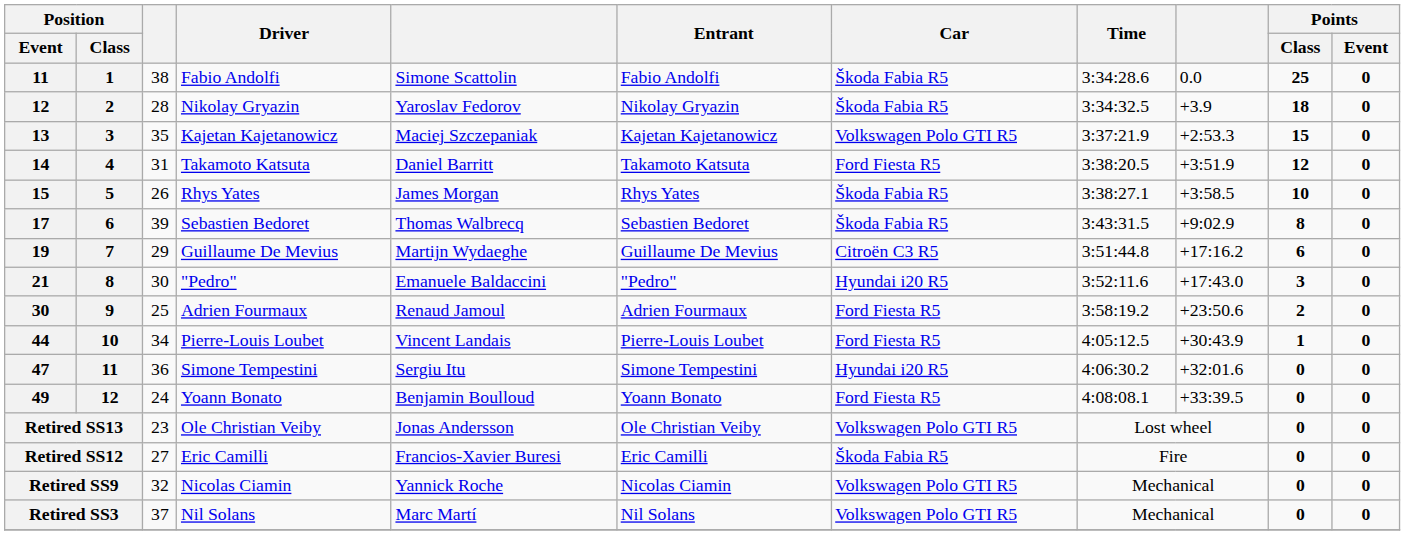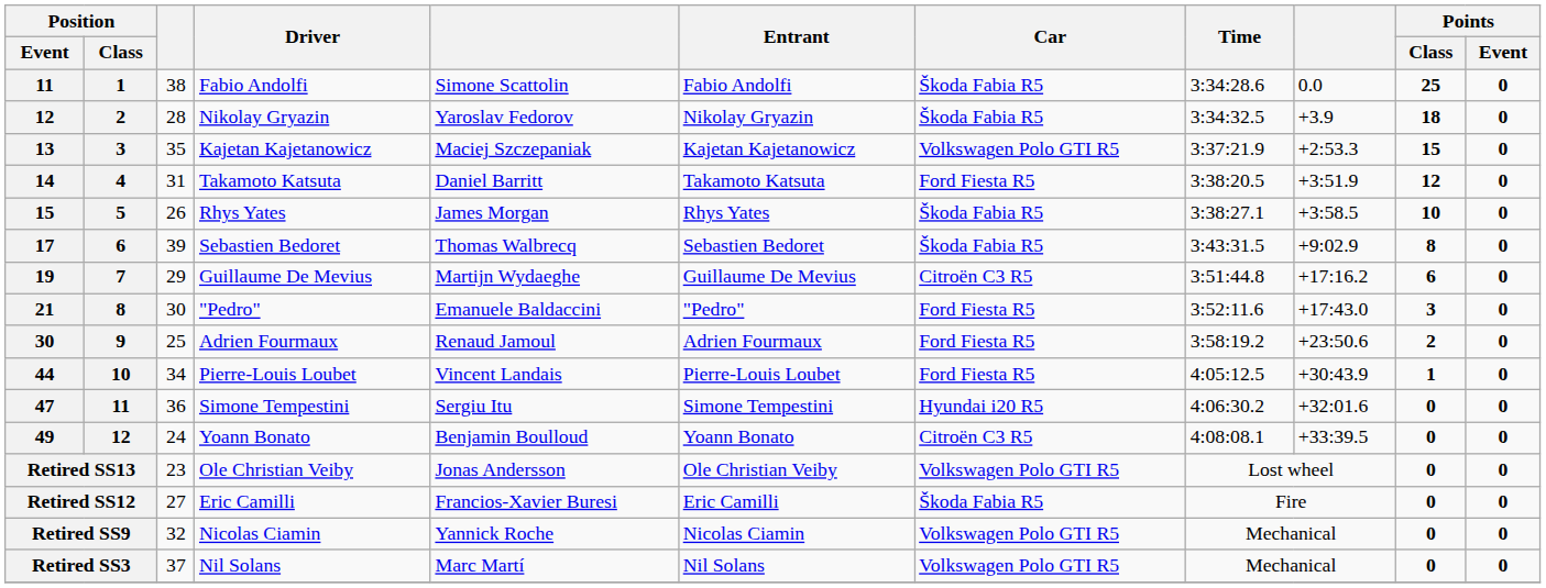 <table class="wikitable" width=85% style="font-size: 85%;">
 <tr>
 <th colspan="2">Position</th>
 <th rowspan="2"></th>
 <th rowspan="2">Driver</th>
 <th rowspan="2"></th>
 <th rowspan="2">Entrant</th>
 <th rowspan="2">Car</th>
 <th rowspan="2">Time</th>
 <th rowspan="2"></th>
 <th colspan="2">Points</th>
 </tr>
 <tr>
 <th>Event</th>
 <th>Class</th>
 <th>Class</th>
 <th>Event</th>
 </tr>
 <tr>
 <th>11</th>
 <th>1</th>
 <td align="center">38</td>
 <td><a href='#'>Fabio Andolfi</a></td>
 <td><a href='#'>Simone Scattolin</a></td>
 <td><a href='#'>Fabio Andolfi</a></td>
 <td><a href='#'>Škoda Fabia R5</a></td>
 <td>3:34:28.6</td>
 <td>0.0</td>
 <td align="center"><strong>25</strong></td>
 <td align="center"><strong>0</strong></td>
 </tr>
 <tr>
 <th>12</th>
 <th>2</th>
 <td align="center">28</td>
 <td><a href='#'>Nikolay Gryazin</a></td>
 <td><a href='#'>Yaroslav Fedorov</a></td>
 <td><a href='#'>Nikolay Gryazin</a></td>
 <td><a href='#'>Škoda Fabia R5</a></td>
 <td>3:34:32.5</td>
 <td>+3.9</td>
 <td align="center"><strong>18</strong></td>
 <td align="center"><strong>0</strong></td>
 </tr>
 <tr>
 <th>13</th>
 <th>3</th>
 <td align="center">35</td>
 <td nowrap><a href='#'>Kajetan Kajetanowicz</a></td>
 <td><a href='#'>Maciej Szczepaniak</a></td>
 <td nowrap><a href='#'>Kajetan Kajetanowicz</a></td>
 <td><a href='#'>Volkswagen Polo GTI R5</a></td>
 <td>3:37:21.9</td>
 <td>+2:53.3</td>
 <td align="center"><strong>15</strong></td>
 <td align="center"><strong>0</strong></td>
 </tr>
 <tr>
 <th>14</th>
 <th>4</th>
 <td align="center">31</td>
 <td><a href='#'>Takamoto Katsuta</a></td>
 <td><a href='#'>Daniel Barritt</a></td>
 <td><a href='#'>Takamoto Katsuta</a></td>
 <td><a href='#'>Ford Fiesta R5</a></td>
 <td>3:38:20.5</td>
 <td>+3:51.9</td>
 <td align="center"><strong>12</strong></td>
 <td align="center"><strong>0</strong></td>
 </tr>
 <tr>
 <th>15</th>
 <th>5</th>
 <td align="center">26</td>
 <td><a href='#'>Rhys Yates</a></td>
 <td><a href='#'>James Morgan</a></td>
 <td><a href='#'>Rhys Yates</a></td>
 <td><a href='#'>Škoda Fabia R5</a></td>
 <td>3:38:27.1</td>
 <td>+3:58.5</td>
 <td align="center"><strong>10</strong></td>
 <td align="center"><strong>0</strong></td>
 </tr>
 <tr>
 <th>17</th>
 <th>6</th>
 <td align="center">39</td>
 <td><a href='#'>Sebastien Bedoret</a></td>
 <td><a href='#'>Thomas Walbrecq</a></td>
 <td><a href='#'>Sebastien Bedoret</a></td>
 <td><a href='#'>Škoda Fabia R5</a></td>
 <td>3:43:31.5</td>
 <td>+9:02.9</td>
 <td align="center"><strong>8</strong></td>
 <td align="center"><strong>0</strong></td>
 </tr>
 <tr>
 <th>19</th>
 <th>7</th>
 <td align="center">29</td>
 <td><a href='#'>Guillaume De Mevius</a></td>
 <td><a href='#'>Martijn Wydaeghe</a></td>
 <td><a href='#'>Guillaume De Mevius</a></td>
 <td><a href='#'>Citroën C3 R5</a></td>
 <td>3:51:44.8</td>
 <td>+17:16.2</td>
 <td align="center"><strong>6</strong></td>
 <td align="center"><strong>0</strong></td>
 </tr>
 <tr>
 <th>21</th>
 <th>8</th>
 <td align="center">30</td>
 <td><a href='#'>"Pedro"</a></td>
 <td><a href='#'>Emanuele Baldaccini</a></td>
 <td><a href='#'>"Pedro"</a></td>
-<td><a href='#'>Hyundai i20 R5</a></td>
+<td><a href='#'>Ford Fiesta R5</a></td>
 <td>3:52:11.6</td>
 <td>+17:43.0</td>
 <td align="center"><strong>3</strong></td>
 <td align="center"><strong>0</strong></td>
 </tr>
 <tr>
 <th>30</th>
 <th>9</th>
 <td align="center">25</td>
 <td><a href='#'>Adrien Fourmaux</a></td>
 <td><a href='#'>Renaud Jamoul</a></td>
 <td><a href='#'>Adrien Fourmaux</a></td>
 <td><a href='#'>Ford Fiesta R5</a></td>
 <td>3:58:19.2</td>
 <td>+23:50.6</td>
 <td align="center"><strong>2</strong></td>
 <td align="center"><strong>0</strong></td>
 </tr>
 <tr>
 <th>44</th>
 <th>10</th>
 <td align="center">34</td>
 <td><a href='#'>Pierre-Louis Loubet</a></td>
 <td><a href='#'>Vincent Landais</a></td>
 <td><a href='#'>Pierre-Louis Loubet</a></td>
 <td><a href='#'>Ford Fiesta R5</a></td>
 <td>4:05:12.5</td>
 <td>+30:43.9</td>
 <td align="center"><strong>1</strong></td>
 <td align="center"><strong>0</strong></td>
 </tr>
 <tr>
 <th>47</th>
 <th>11</th>
 <td align="center">36</td>
 <td><a href='#'>Simone Tempestini</a></td>
 <td><a href='#'>Sergiu Itu</a></td>
 <td><a href='#'>Simone Tempestini</a></td>
 <td><a href='#'>Hyundai i20 R5</a></td>
 <td>4:06:30.2</td>
 <td>+32:01.6</td>
 <td align="center"><strong>0</strong></td>
 <td align="center"><strong>0</strong></td>
 </tr>
 <tr>
 <th>49</th>
 <th>12</th>
 <td align="center">24</td>
 <td><a href='#'>Yoann Bonato</a></td>
 <td><a href='#'>Benjamin Boulloud</a></td>
 <td><a href='#'>Yoann Bonato</a></td>
-<td><a href='#'>Ford Fiesta R5</a></td>
+<td><a href='#'>Citroën C3 R5</a></td>
 <td>4:08:08.1</td>
 <td>+33:39.5</td>
 <td align="center"><strong>0</strong></td>
 <td align="center"><strong>0</strong></td>
 </tr>
 <tr>
 <th colspan="2" nowrap>Retired SS13</th>
 <td align="center">23</td>
 <td><a href='#'>Ole Christian Veiby</a></td>
 <td><a href='#'>Jonas Andersson</a></td>
 <td><a href='#'>Ole Christian Veiby</a></td>
 <td><a href='#'>Volkswagen Polo GTI R5</a></td>
 <td align="center" colspan="2">Lost wheel</td>
 <td align="center"><strong>0</strong></td>
 <td align="center"><strong>0</strong></td>
 </tr>
 <tr>
 <th colspan="2" nowrap>Retired SS12</th>
 <td align="center">27</td>
 <td nowrap><a href='#'>Eric Camilli</a></td>
 <td nowrap><a href='#'>Francios-Xavier Buresi</a></td>
 <td nowrap><a href='#'>Eric Camilli</a></td>
 <td><a href='#'>Škoda Fabia R5</a></td>
 <td align="center" colspan="2">Fire</td>
 <td align="center"><strong>0</strong></td>
 <td align="center"><strong>0</strong></td>
 </tr>
 <tr>
 <th colspan="2" nowrap>Retired SS9</th>
 <td align="center">32</td>
 <td><a href='#'>Nicolas Ciamin</a></td>
 <td><a href='#'>Yannick Roche</a></td>
 <td><a href='#'>Nicolas Ciamin</a></td>
 <td><a href='#'>Volkswagen Polo GTI R5</a></td>
 <td align="center" colspan="2">Mechanical</td>
 <td align="center"><strong>0</strong></td>
 <td align="center"><strong>0</strong></td>
 </tr>
 <tr>
 <th colspan="2">Retired SS3</th>
 <td align="center">37</td>
 <td><a href='#'>Nil Solans</a></td>
 <td><a href='#'>Marc Martí</a></td>
 <td><a href='#'>Nil Solans</a></td>
 <td><a href='#'>Volkswagen Polo GTI R5</a></td>
 <td align="center" colspan="2">Mechanical</td>
 <td align="center"><strong>0</strong></td>
 <td align="center"><strong>0</strong></td>
 </tr>
 <tr>
 </tr>
 </table>
